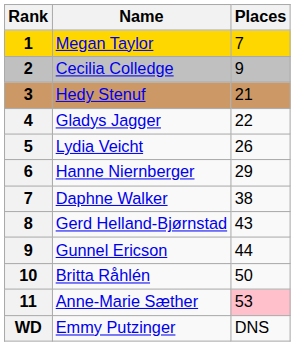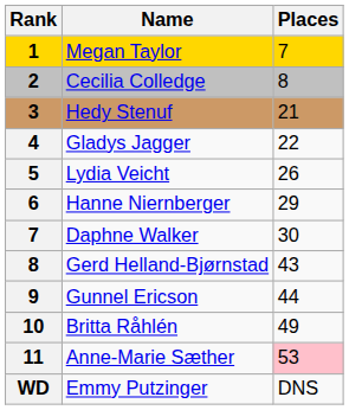 <table class="wikitable">
 <tr>
 <th>Rank</th>
 <th>Name</th>
 <th>Places</th>
 </tr>
 <tr bgcolor=gold>
 <td align=center><strong>1</strong></td>
 <td> <a href='#'>Megan Taylor</a></td>
 <td>7</td>
 </tr>
 <tr bgcolor=silver>
 <td align=center><strong>2</strong></td>
 <td> <a href='#'>Cecilia Colledge</a></td>
-<td>9</td>
+<td>8</td>
 </tr>
 <tr bgcolor=cc9966>
 <td align=center><strong>3</strong></td>
 <td> <a href='#'>Hedy Stenuf</a></td>
 <td>21</td>
 </tr>
 <tr>
 <th>4</th>
 <td> <a href='#'>Gladys Jagger</a></td>
 <td>22</td>
 </tr>
 <tr>
 <th>5</th>
 <td> <a href='#'>Lydia Veicht</a></td>
 <td>26</td>
 </tr>
 <tr>
 <th>6</th>
 <td> <a href='#'>Hanne Niernberger</a></td>
 <td>29</td>
 </tr>
 <tr>
 <th>7</th>
 <td> <a href='#'>Daphne Walker</a></td>
-<td>38</td>
+<td>30</td>
 </tr>
 <tr>
 <th>8</th>
 <td> <a href='#'>Gerd Helland-Bjørnstad</a></td>
 <td>43</td>
 </tr>
 <tr>
 <th>9</th>
 <td> <a href='#'>Gunnel Ericson</a></td>
 <td>44</td>
 </tr>
 <tr>
 <th>10</th>
 <td> <a href='#'>Britta Råhlén</a></td>
-<td>50</td>
+<td>49</td>
 </tr>
 <tr>
 <th>11</th>
 <td> <a href='#'>Anne-Marie Sæther</a></td>
 <td style="background: pink;">53</td>
 </tr>
 <tr>
 <th>WD</th>
 <td> <a href='#'>Emmy Putzinger</a></td>
 <td>DNS</td>
 </tr>
 </table>
